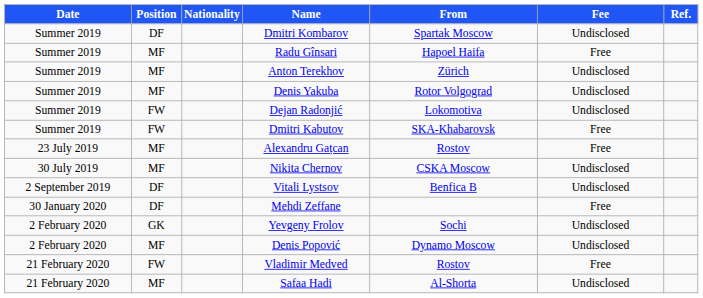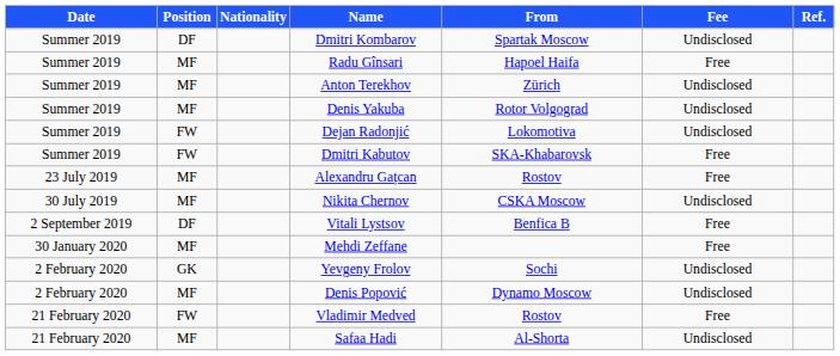 <table class="wikitable"  style="text-align:center; font-size:90%; ">
 <tr>
 <th style="background:#1F56F5; color:white; width:150px;">Date</th>
 <th style="background:#1F56F5; color:white; width:55px;">Position</th>
 <th style="background:#1F56F5; color:white; width:505x;">Nationality</th>
 <th style="background:#1F56F5; color:white; width:150px;">Name</th>
 <th style="background:#1F56F5; color:white; width:200px;">From</th>
 <th style="background:#1F56F5; color:white; width:150px;">Fee</th>
 <th style="background:#1F56F5; color:white; width:35px;">Ref.</th>
 </tr>
 <tr>
 <td>Summer 2019</td>
 <td>DF</td>
 <td></td>
 <td><a href='#'>Dmitri Kombarov</a></td>
 <td><a href='#'>Spartak Moscow</a></td>
 <td>Undisclosed</td>
 <td></td>
 </tr>
 <tr>
 <td>Summer 2019</td>
 <td>MF</td>
 <td></td>
 <td><a href='#'>Radu Gînsari</a></td>
 <td><a href='#'>Hapoel Haifa</a></td>
 <td>Free</td>
 <td></td>
 </tr>
 <tr>
 <td>Summer 2019</td>
 <td>MF</td>
 <td></td>
 <td><a href='#'>Anton Terekhov</a></td>
 <td><a href='#'>Zürich</a></td>
 <td>Undisclosed</td>
 <td></td>
 </tr>
 <tr>
 <td>Summer 2019</td>
 <td>MF</td>
 <td></td>
 <td><a href='#'>Denis Yakuba</a></td>
 <td><a href='#'>Rotor Volgograd</a></td>
 <td>Undisclosed</td>
 <td></td>
 </tr>
 <tr>
 <td>Summer 2019</td>
 <td>FW</td>
 <td></td>
 <td><a href='#'>Dejan Radonjić</a></td>
 <td><a href='#'>Lokomotiva</a></td>
 <td>Undisclosed</td>
 <td></td>
 </tr>
 <tr>
 <td>Summer 2019</td>
 <td>FW</td>
 <td></td>
 <td><a href='#'>Dmitri Kabutov</a></td>
 <td><a href='#'>SKA-Khabarovsk</a></td>
 <td>Free</td>
 <td></td>
 </tr>
 <tr>
 <td>23 July 2019</td>
 <td>MF</td>
 <td></td>
 <td><a href='#'>Alexandru Gațcan</a></td>
 <td><a href='#'>Rostov</a></td>
 <td>Free</td>
 <td></td>
 </tr>
 <tr>
 <td>30 July 2019</td>
 <td>MF</td>
 <td></td>
 <td><a href='#'>Nikita Chernov</a></td>
 <td><a href='#'>CSKA Moscow</a></td>
 <td>Undisclosed</td>
 <td></td>
 </tr>
 <tr>
 <td>2 September 2019</td>
 <td>DF</td>
 <td></td>
 <td><a href='#'>Vitali Lystsov</a></td>
 <td><a href='#'>Benfica B</a></td>
-<td>Undisclosed</td>
+<td>Free</td>
 <td></td>
 </tr>
 <tr>
 <td>30 January 2020</td>
-<td>DF</td>
+<td>MF</td>
 <td></td>
 <td><a href='#'>Mehdi Zeffane</a></td>
 <td></td>
 <td>Free</td>
 <td></td>
 </tr>
 <tr>
 <td>2 February 2020</td>
 <td>GK</td>
 <td></td>
 <td><a href='#'>Yevgeny Frolov</a></td>
 <td><a href='#'>Sochi</a></td>
 <td>Undisclosed</td>
 <td></td>
 </tr>
 <tr>
 <td>2 February 2020</td>
 <td>MF</td>
 <td></td>
 <td><a href='#'>Denis Popović</a></td>
 <td><a href='#'>Dynamo Moscow</a></td>
 <td>Undisclosed</td>
 <td></td>
 </tr>
 <tr>
 <td>21 February 2020</td>
 <td>FW</td>
 <td></td>
 <td><a href='#'>Vladimir Medved</a></td>
 <td><a href='#'>Rostov</a></td>
 <td>Free</td>
 <td></td>
 </tr>
 <tr>
 <td>21 February 2020</td>
 <td>MF</td>
 <td></td>
 <td><a href='#'>Safaa Hadi</a></td>
 <td><a href='#'>Al-Shorta</a></td>
 <td>Undisclosed</td>
 <td></td>
 </tr>
 </table>
